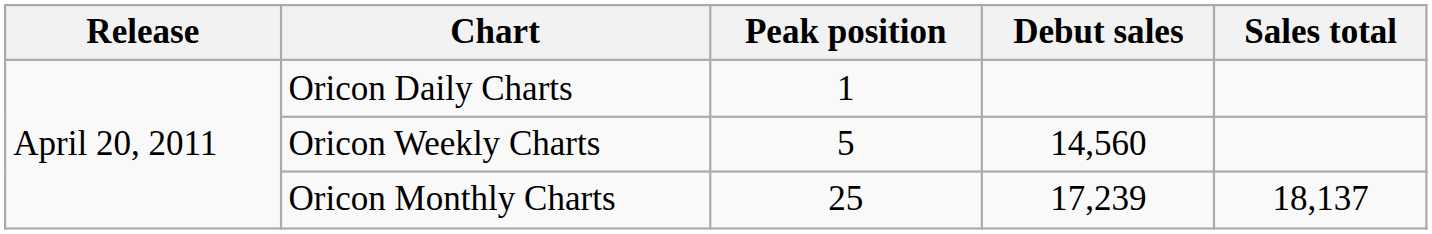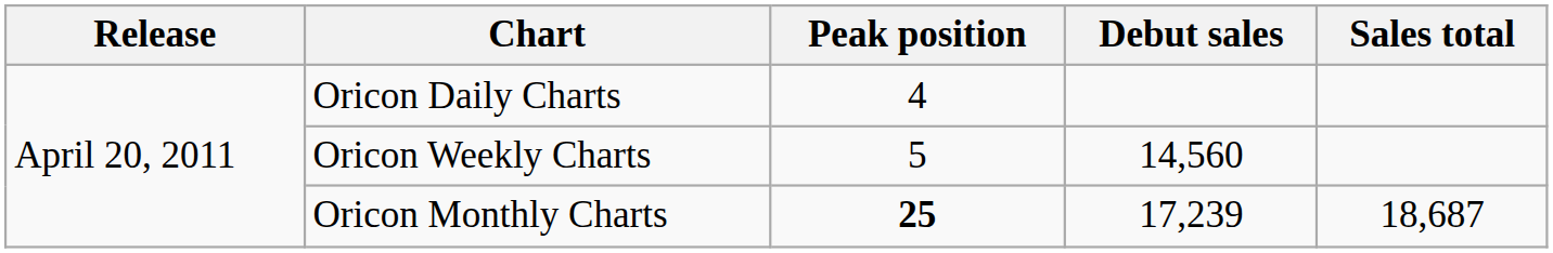 <table class="wikitable" width="650px">
 <tr>
 <th>Release</th>
 <th>Chart</th>
 <th>Peak position</th>
 <th>Debut sales</th>
 <th>Sales total</th>
 </tr>
 <tr>
 <td rowspan="4">April 20, 2011</td>
 <td>Oricon Daily Charts</td>
-<td align="center">1</td>
+<td align="center">4</td>
 <td></td>
 <td></td>
 </tr>
 <tr>
 <td align="left">Oricon Weekly Charts</td>
 <td align="center">5</td>
 <td align="center">14,560</td>
 <td></td>
 </tr>
 <tr>
 <td>Oricon Monthly Charts</td>
-<td align="center">25</td>
+<td align="center"><strong>25</strong></td>
 <td align="center">17,239</td>
-<td align="center">18,137</td>
+<td align="center">18,687</td>
 </tr>
 </table>
